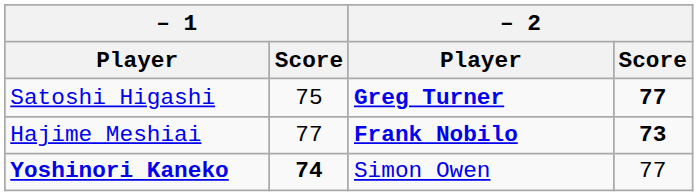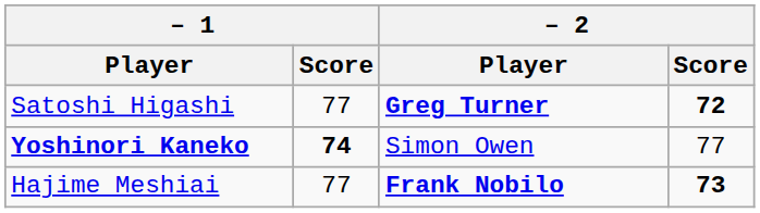 <table class=wikitable>
 <tr>
 <th colspan=2> – 1</th>
 <th colspan=2> – 2</th>
 </tr>
 <tr>
 <th width=145>Player</th>
 <th>Score</th>
 <th width=145>Player</th>
 <th>Score</th>
 </tr>
 <tr>
 <td><a href='#'>Satoshi Higashi</a></td>
-<td align=center>75</td>
+<td align=center>77</td>
 <td><strong><a href='#'>Greg Turner</a></strong></td>
-<td align=center><strong>77</strong></td>
+<td align=center><strong>72</strong></td>
+</tr>
+<tr>
+<td><strong><a href='#'>Yoshinori Kaneko</a></strong></td>
+<td align=center><strong>74</strong></td>
+<td><a href='#'>Simon Owen</a></td>
+<td align=center>77</td>
 </tr>
 <tr>
 <td><a href='#'>Hajime Meshiai</a></td>
 <td align=center>77</td>
 <td><strong><a href='#'>Frank Nobilo</a></strong></td>
 <td align=center><strong>73</strong></td>
 </tr>
-<tr>
-<td><strong><a href='#'>Yoshinori Kaneko</a></strong></td>
-<td align=center><strong>74</strong></td>
-<td><a href='#'>Simon Owen</a></td>
-<td align=center>77</td>
-</tr>
 </table>
